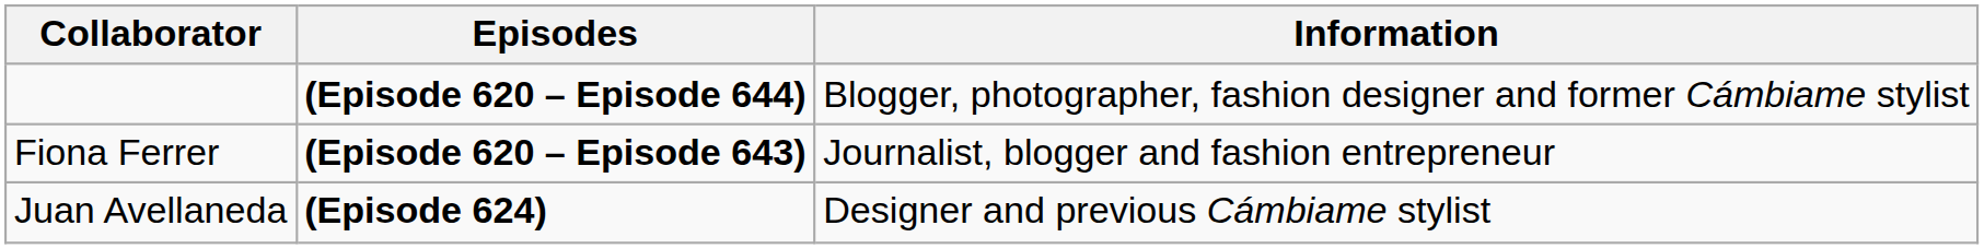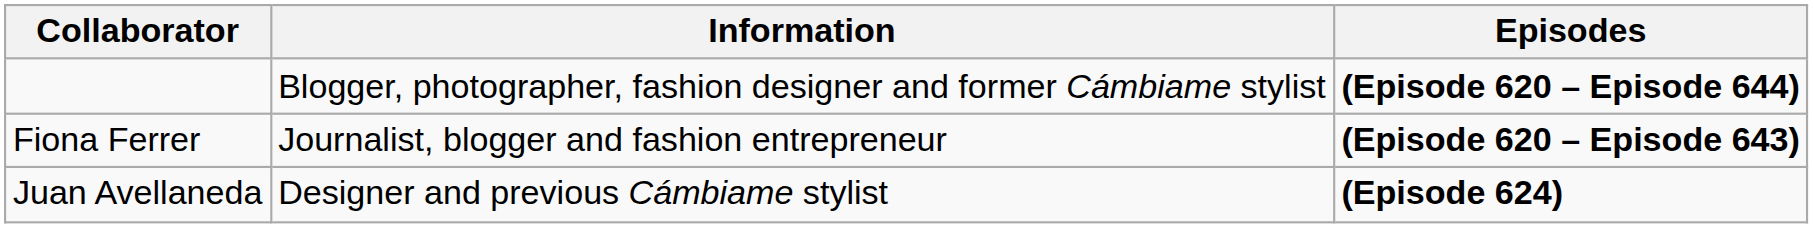 <table class="wikitable">
 <tr>
 <th>Collaborator</th>
+<th>Information</th>
 <th>Episodes</th>
-<th>Information</th>
 </tr>
 <tr>
 <td> </td>
+<td>Blogger, photographer, fashion designer and former <em>Cámbiame</em> stylist</td>
 <td><strong>(Episode 620 – Episode 644)</strong></td>
-<td>Blogger, photographer, fashion designer and former <em>Cámbiame</em> stylist</td>
 </tr>
 <tr>
 <td> Fiona Ferrer</td>
+<td>Journalist, blogger and fashion entrepreneur</td>
 <td><strong>(Episode 620 – Episode 643)</strong></td>
-<td>Journalist, blogger and fashion entrepreneur</td>
 </tr>
 <tr>
 <td> Juan Avellaneda</td>
+<td>Designer and previous <em>Cámbiame</em> stylist</td>
 <td><strong>(Episode 624)</strong></td>
-<td>Designer and previous <em>Cámbiame</em> stylist</td>
 </tr>
 </table>
